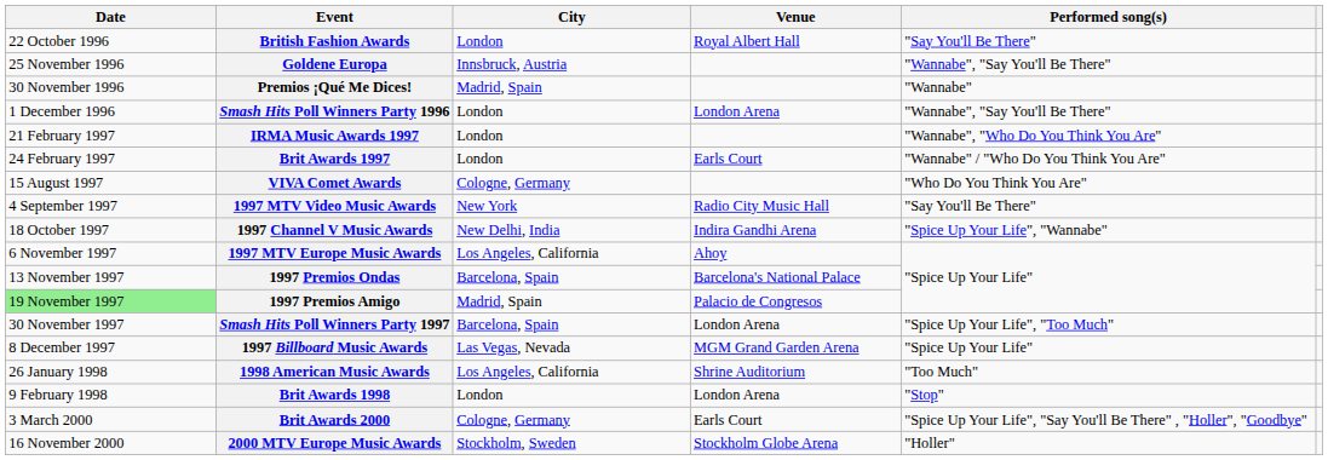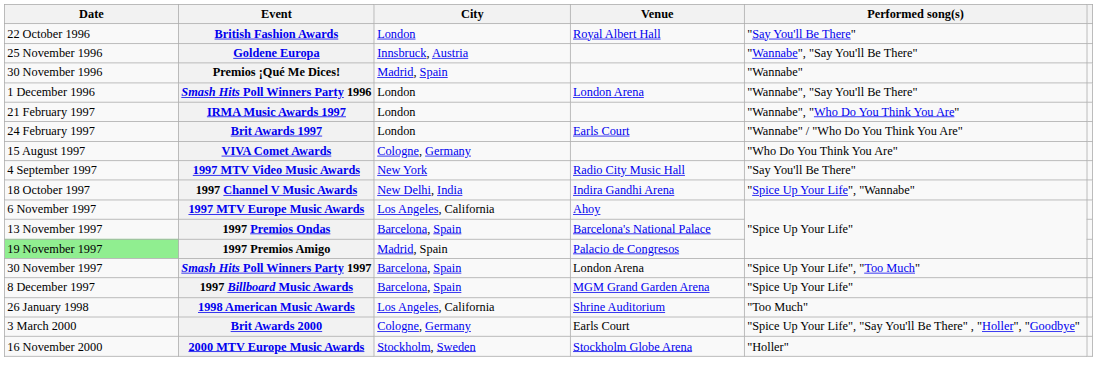 <table class="wikitable sortable plainrowheaders">
 <tr>
 <th style="width:16%;">Date</th>
 <th style="width:18%;">Event</th>
 <th style="width:18%;">City</th>
 <th style="width:16%;">Venue</th>
 <th>Performed song(s)</th>
 <th scope="col" class="unsortable"></th>
 </tr>
 <tr>
 <td>22 October 1996</td>
 <th scope="row"><a href='#'>British Fashion Awards</a></th>
 <td><a href='#'>London</a></td>
 <td><a href='#'>Royal Albert Hall</a></td>
 <td>"<a href='#'>Say You'll Be There</a>"</td>
 <td style="text-align:center;"></td>
 </tr>
 <tr>
 <td>25 November 1996</td>
 <th scope="row"><a href='#'>Goldene Europa</a></th>
 <td><a href='#'>Innsbruck</a>, <a href='#'>Austria</a></td>
 <td></td>
 <td>"<a href='#'>Wannabe</a>", "Say You'll Be There"</td>
 <td style="text-align:center;"></td>
 </tr>
 <tr>
 <td>30 November 1996</td>
 <th scope="row">Premios ¡Qué Me Dices!</th>
 <td><a href='#'>Madrid</a>, <a href='#'>Spain</a></td>
 <td></td>
 <td>"Wannabe"</td>
 <td style="text-align:center;"></td>
 </tr>
 <tr>
 <td>1 December 1996</td>
 <th scope="row"><a href='#'><em>Smash Hits</em> Poll Winners Party</a> 1996</th>
 <td>London</td>
 <td><a href='#'>London Arena</a></td>
 <td>"Wannabe", "Say You'll Be There"</td>
 <td style="text-align:center;"></td>
 </tr>
 <tr>
 <td>21 February 1997</td>
 <th scope="row"><a href='#'>IRMA Music Awards 1997</a></th>
 <td>London</td>
 <td></td>
 <td>"Wannabe", "<a href='#'>Who Do You Think You Are</a>"</td>
 <td style="text-align:center;"></td>
 </tr>
 <tr>
 <td>24 February 1997</td>
 <th scope="row"><a href='#'>Brit Awards 1997</a></th>
 <td>London</td>
 <td><a href='#'>Earls Court</a></td>
 <td>"Wannabe" / "Who Do You Think You Are"</td>
 <td style="text-align:center;"></td>
 </tr>
 <tr>
 <td>15 August 1997</td>
 <th scope="row"><a href='#'>VIVA Comet Awards</a></th>
 <td><a href='#'>Cologne</a>, <a href='#'>Germany</a></td>
 <td></td>
 <td>"Who Do You Think You Are"</td>
 <td style="text-align:center;"></td>
 </tr>
 <tr>
 <td>4 September 1997</td>
 <th scope="row"><a href='#'>1997 MTV Video Music Awards</a></th>
 <td><a href='#'>New York</a></td>
 <td><a href='#'>Radio City Music Hall</a></td>
 <td>"Say You'll Be There"</td>
 <td style="text-align:center;"></td>
 </tr>
 <tr>
 <td>18 October 1997</td>
 <th scope="row">1997 <a href='#'>Channel V Music Awards</a></th>
 <td><a href='#'>New Delhi</a>, <a href='#'>India</a></td>
 <td><a href='#'>Indira Gandhi Arena</a></td>
 <td>"<a href='#'>Spice Up Your Life</a>", "Wannabe"</td>
 <td style="text-align:center;"></td>
 </tr>
 <tr>
 <td>6 November 1997</td>
 <th scope="row"><a href='#'>1997 MTV Europe Music Awards</a></th>
 <td><a href='#'>Los Angeles</a>, California</td>
 <td><a href='#'>Ahoy</a></td>
 <td rowspan="3">"Spice Up Your Life"</td>
 <td style="text-align:center;"></td>
 </tr>
 <tr>
 <td>13 November 1997</td>
 <th scope="row">1997 <a href='#'>Premios Ondas</a></th>
 <td><a href='#'>Barcelona</a>, <a href='#'>Spain</a></td>
 <td><a href='#'>Barcelona's National Palace</a></td>
 <td style="text-align:center;"></td>
 </tr>
 <tr>
 <td style="background: lightgreen;">19 November 1997</td>
 <th scope="row">1997 Premios Amigo</th>
 <td><a href='#'>Madrid</a>, Spain</td>
 <td><a href='#'>Palacio de Congresos</a></td>
 <td style="text-align:center;"></td>
 </tr>
 <tr>
 <td>30 November 1997</td>
 <th scope="row"><a href='#'><em>Smash Hits</em> Poll Winners Party</a> 1997</th>
 <td><a href='#'>Barcelona</a>, <a href='#'>Spain</a></td>
 <td>London Arena</td>
 <td>"Spice Up Your Life", "<a href='#'>Too Much</a>"</td>
 <td style="text-align:center;"></td>
 </tr>
 <tr>
 <td>8 December 1997</td>
 <th scope="row">1997 <a href='#'><em>Billboard</em> Music Awards</a></th>
-<td><a href='#'>Las Vegas</a>, Nevada</td>
+<td><a href='#'>Barcelona</a>, <a href='#'>Spain</a></td>
 <td><a href='#'>MGM Grand Garden Arena</a></td>
 <td>"Spice Up Your Life"</td>
 <td style="text-align:center;"></td>
 </tr>
 <tr>
 <td>26 January 1998</td>
 <th scope="row"><a href='#'>1998 American Music Awards</a></th>
 <td><a href='#'>Los Angeles</a>, California</td>
 <td><a href='#'>Shrine Auditorium</a></td>
 <td>"Too Much"</td>
-<td style="text-align:center;"></td>
-</tr>
-<tr>
-<td>9 February 1998</td>
-<th scope="row"><a href='#'>Brit Awards 1998</a></th>
-<td>London</td>
-<td>London Arena</td>
-<td>"<a href='#'>Stop</a>"</td>
 <td style="text-align:center;"></td>
 </tr>
 <tr>
 <td>3 March 2000</td>
 <th scope="row"><a href='#'>Brit Awards 2000</a></th>
 <td><a href='#'>Cologne</a>, <a href='#'>Germany</a></td>
 <td>Earls Court</td>
 <td>"Spice Up Your Life", "Say You'll Be There" , "<a href='#'>Holler</a>", "<a href='#'>Goodbye</a>"</td>
 <td style="text-align:center;"></td>
 </tr>
 <tr>
 <td>16 November 2000</td>
 <th scope="row"><a href='#'>2000 MTV Europe Music Awards</a></th>
 <td><a href='#'>Stockholm</a>, <a href='#'>Sweden</a></td>
 <td><a href='#'>Stockholm Globe Arena</a></td>
 <td>"Holler"</td>
 <td style="text-align:center;"></td>
 </tr>
 </table>
